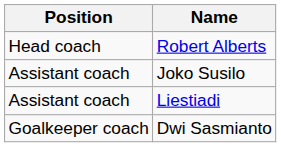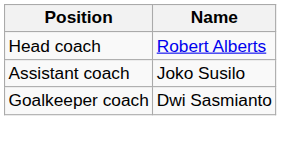 <table class="wikitable">
 <tr>
 <th>Position</th>
 <th>Name</th>
 </tr>
 <tr>
 <td>Head coach</td>
 <td> <a href='#'>Robert Alberts</a></td>
 </tr>
 <tr>
 <td>Assistant coach</td>
 <td> Joko Susilo</td>
 </tr>
 <tr>
-<td>Assistant coach</td>
-<td> <a href='#'>Liestiadi</a></td>
-</tr>
-<tr>
 <td>Goalkeeper coach</td>
 <td> Dwi Sasmianto</td>
 </tr>
 </table>
